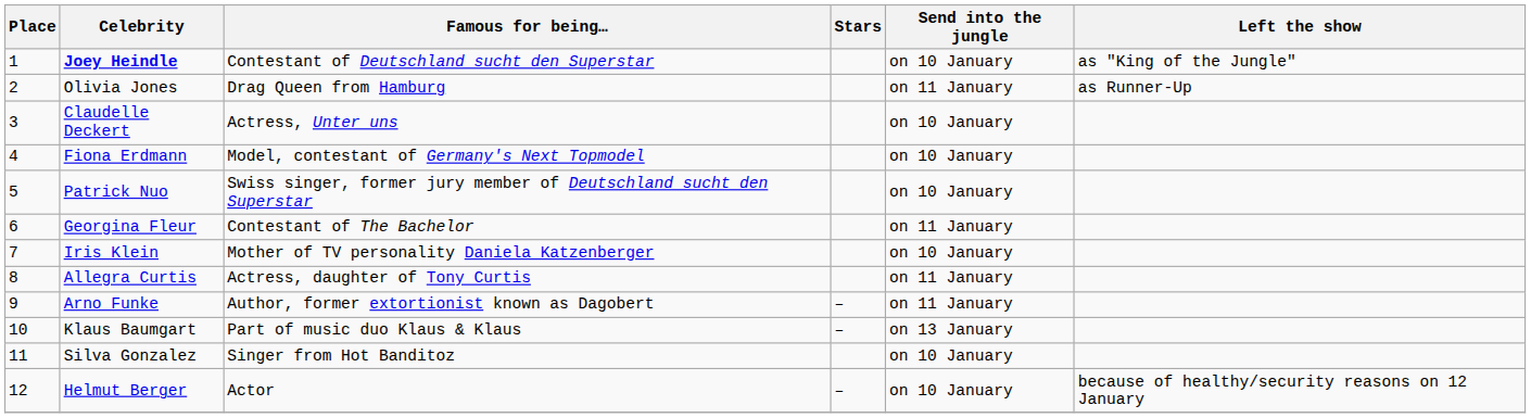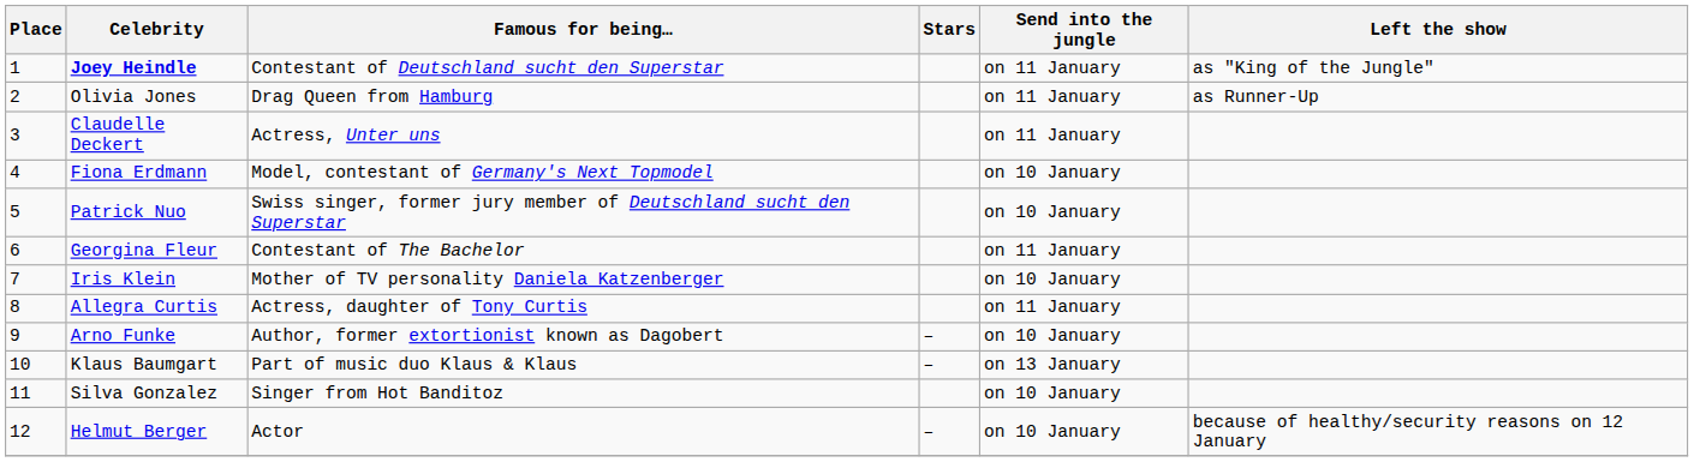 <table class="wikitable">
 <tr>
 <th>Place</th>
 <th>Celebrity</th>
 <th>Famous for being…</th>
 <th>Stars</th>
 <th>Send into the jungle</th>
 <th>Left the show</th>
 </tr>
 <tr>
 <td>1</td>
 <td><strong><a href='#'>Joey Heindle</a></strong></td>
 <td>Contestant of <em><a href='#'>Deutschland sucht den Superstar</a></em></td>
 <td></td>
-<td>on 10 January</td>
+<td>on 11 January</td>
 <td>as "King of the Jungle"</td>
 </tr>
 <tr>
 <td>2</td>
 <td>Olivia Jones</td>
 <td>Drag Queen from <a href='#'>Hamburg</a></td>
 <td></td>
 <td>on 11 January</td>
 <td>as Runner-Up</td>
 </tr>
 <tr>
 <td>3</td>
 <td><a href='#'>Claudelle Deckert</a></td>
 <td>Actress, <em><a href='#'>Unter uns</a></em></td>
 <td></td>
-<td>on 10 January</td>
+<td>on 11 January</td>
 <td></td>
 </tr>
 <tr>
 <td>4</td>
 <td><a href='#'>Fiona Erdmann</a></td>
 <td>Model, contestant of <em><a href='#'>Germany's Next Topmodel</a></em></td>
 <td></td>
 <td>on 10 January</td>
 <td></td>
 </tr>
 <tr>
 <td>5</td>
 <td><a href='#'>Patrick Nuo</a></td>
 <td>Swiss singer, former jury member of <em><a href='#'>Deutschland sucht den Superstar</a></em></td>
 <td></td>
 <td>on 10 January</td>
 <td></td>
 </tr>
 <tr>
 <td>6</td>
 <td><a href='#'>Georgina Fleur</a></td>
 <td>Contestant of <em>The Bachelor</em></td>
 <td></td>
 <td>on 11 January</td>
 <td></td>
 </tr>
 <tr>
 <td>7</td>
 <td><a href='#'>Iris Klein</a></td>
 <td>Mother of TV personality <a href='#'>Daniela Katzenberger</a></td>
 <td></td>
 <td>on 10 January</td>
 <td></td>
 </tr>
 <tr>
 <td>8</td>
 <td><a href='#'>Allegra Curtis</a></td>
 <td>Actress, daughter of <a href='#'>Tony Curtis</a></td>
 <td></td>
 <td>on 11 January</td>
 <td></td>
 </tr>
 <tr>
 <td>9</td>
 <td><a href='#'>Arno Funke</a></td>
 <td>Author, former <a href='#'>extortionist</a> known as Dagobert</td>
 <td>–</td>
-<td>on 11 January</td>
+<td>on 10 January</td>
 <td></td>
 </tr>
 <tr>
 <td>10</td>
 <td>Klaus Baumgart</td>
 <td>Part of music duo Klaus & Klaus</td>
 <td>–</td>
 <td>on 13 January</td>
 <td></td>
 </tr>
 <tr>
 <td>11</td>
 <td>Silva Gonzalez</td>
 <td>Singer from Hot Banditoz</td>
 <td></td>
 <td>on 10 January</td>
 <td></td>
 </tr>
 <tr>
 <td>12</td>
 <td><a href='#'>Helmut Berger</a></td>
 <td>Actor</td>
 <td>–</td>
 <td>on 10 January</td>
 <td>because of healthy/security reasons on 12 January</td>
 </tr>
 <tr>
 </tr>
 </table>
